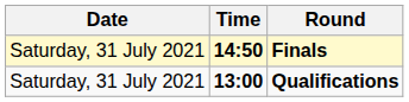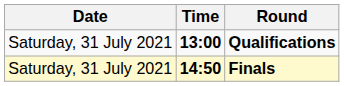 <table class="wikitable">
 <tr>
 <th>Date</th>
 <th>Time</th>
 <th>Round</th>
 </tr>
 <tr>
+<td>Saturday, 31 July 2021</td>
+<td><strong>13:00</strong></td>
+<td><strong>Qualifications</strong></td>
+</tr>
+<tr>
 <td style=background:lemonchiffon>Saturday, 31 July 2021</td>
 <td style=background:lemonchiffon><strong>14:50</strong></td>
 <td style=background:lemonchiffon><strong>Finals</strong></td>
 </tr>
-<tr>
-<td>Saturday, 31 July 2021</td>
-<td><strong>13:00</strong></td>
-<td><strong>Qualifications</strong></td>
-</tr>
 </table>
